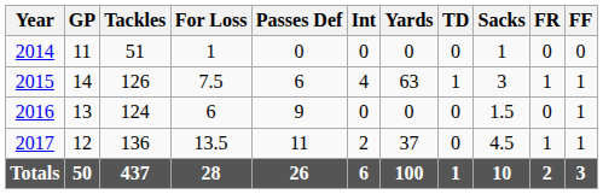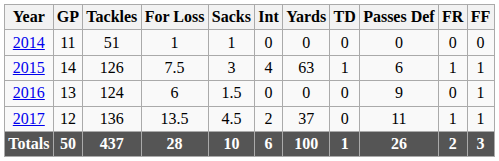 <table class="wikitable" style="text-align:center;">
 <tr>
 <th>Year</th>
 <th>GP</th>
 <th>Tackles</th>
 <th>For Loss</th>
-<th>Passes Def</th>
+<th>Sacks</th>
 <th>Int</th>
 <th>Yards</th>
 <th>TD</th>
-<th>Sacks</th>
+<th>Passes Def</th>
 <th>FR</th>
 <th>FF</th>
 </tr>
 <tr>
 <td><a href='#'>2014</a></td>
 <td>11</td>
 <td>51</td>
 <td>1</td>
+<td>1</td>
 <td>0</td>
 <td>0</td>
 <td>0</td>
 <td>0</td>
-<td>1</td>
 <td>0</td>
 <td>0</td>
 </tr>
 <tr>
 <td><a href='#'>2015</a></td>
 <td>14</td>
 <td>126</td>
 <td>7.5</td>
-<td>6</td>
+<td>3</td>
 <td>4</td>
 <td>63</td>
 <td>1</td>
-<td>3</td>
+<td>6</td>
 <td>1</td>
 <td>1</td>
 </tr>
 <tr>
 <td><a href='#'>2016</a></td>
 <td>13</td>
 <td>124</td>
 <td>6</td>
-<td>9</td>
+<td>1.5</td>
 <td>0</td>
 <td>0</td>
 <td>0</td>
-<td>1.5</td>
+<td>9</td>
 <td>0</td>
 <td>1</td>
 </tr>
 <tr>
 <td><a href='#'>2017</a></td>
 <td>12</td>
 <td>136</td>
 <td>13.5</td>
-<td>11</td>
+<td>4.5</td>
 <td>2</td>
 <td>37</td>
 <td>0</td>
-<td>4.5</td>
+<td>11</td>
 <td>1</td>
 <td>1</td>
 </tr>
 <tr style="background:#555; font-weight:bold; color:white;">
 <td>Totals</td>
 <td>50</td>
 <td>437</td>
 <td>28</td>
-<td>26</td>
+<td>10</td>
 <td>6</td>
 <td>100</td>
 <td>1</td>
-<td>10</td>
+<td>26</td>
 <td>2</td>
 <td>3</td>
 </tr>
 </table>
